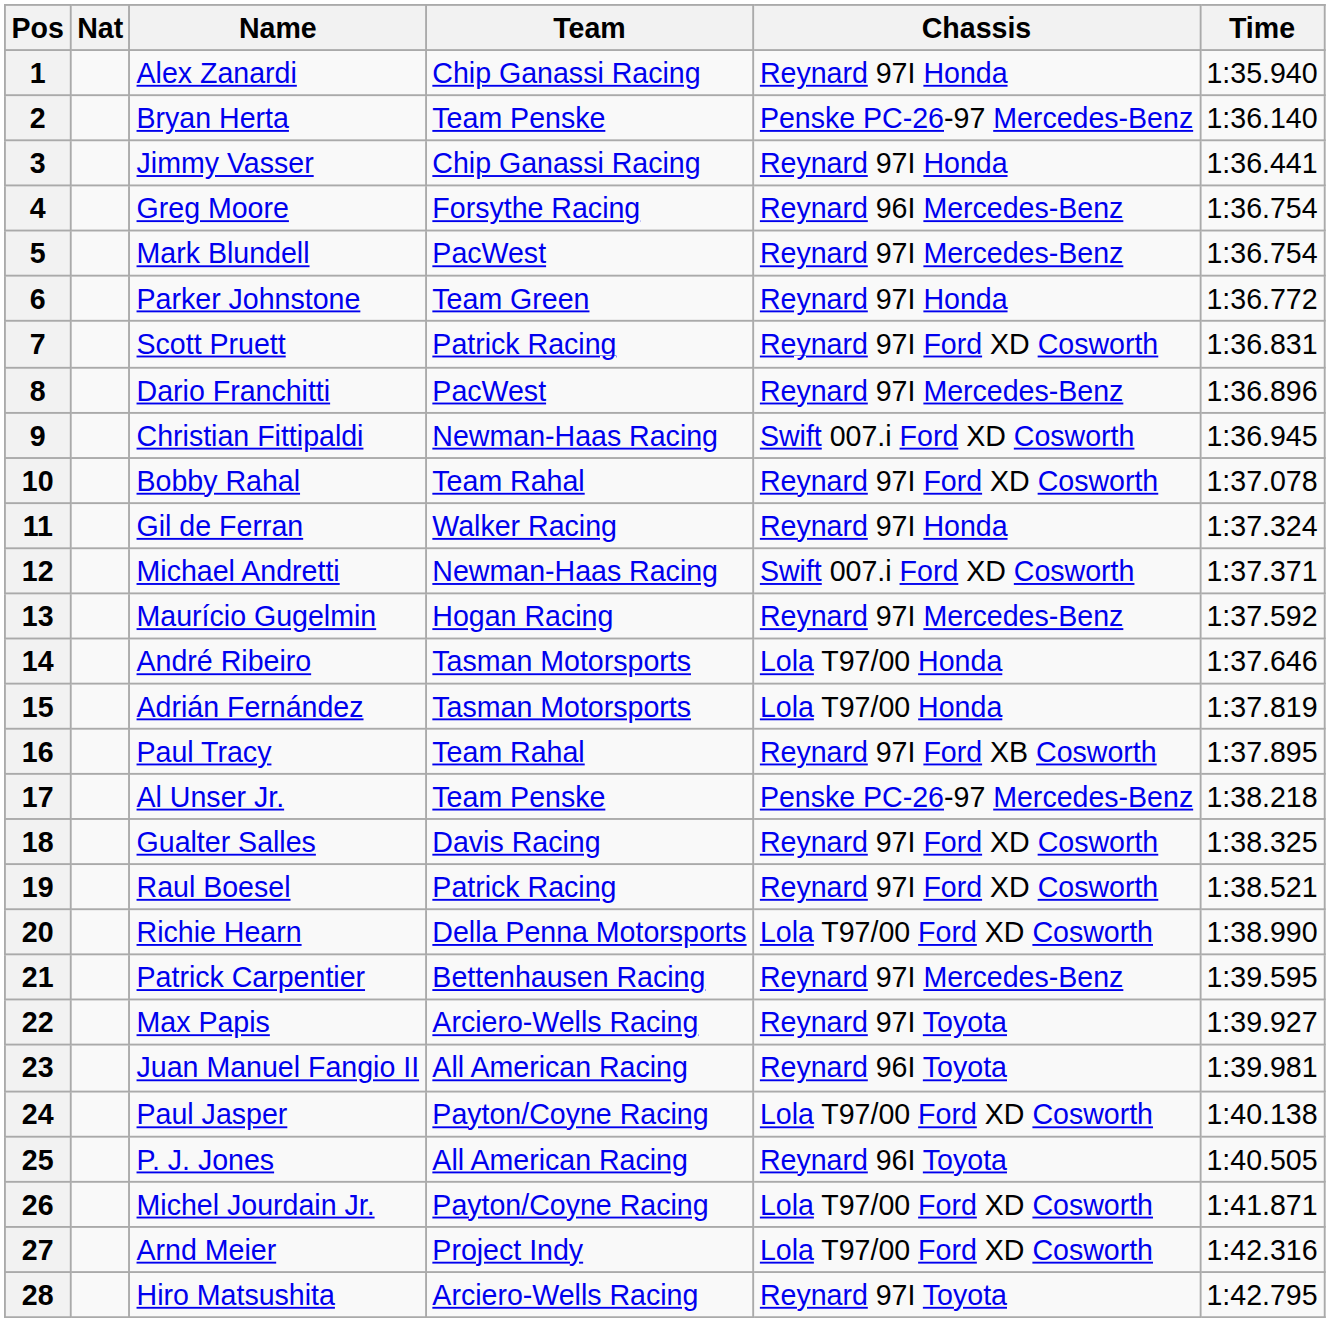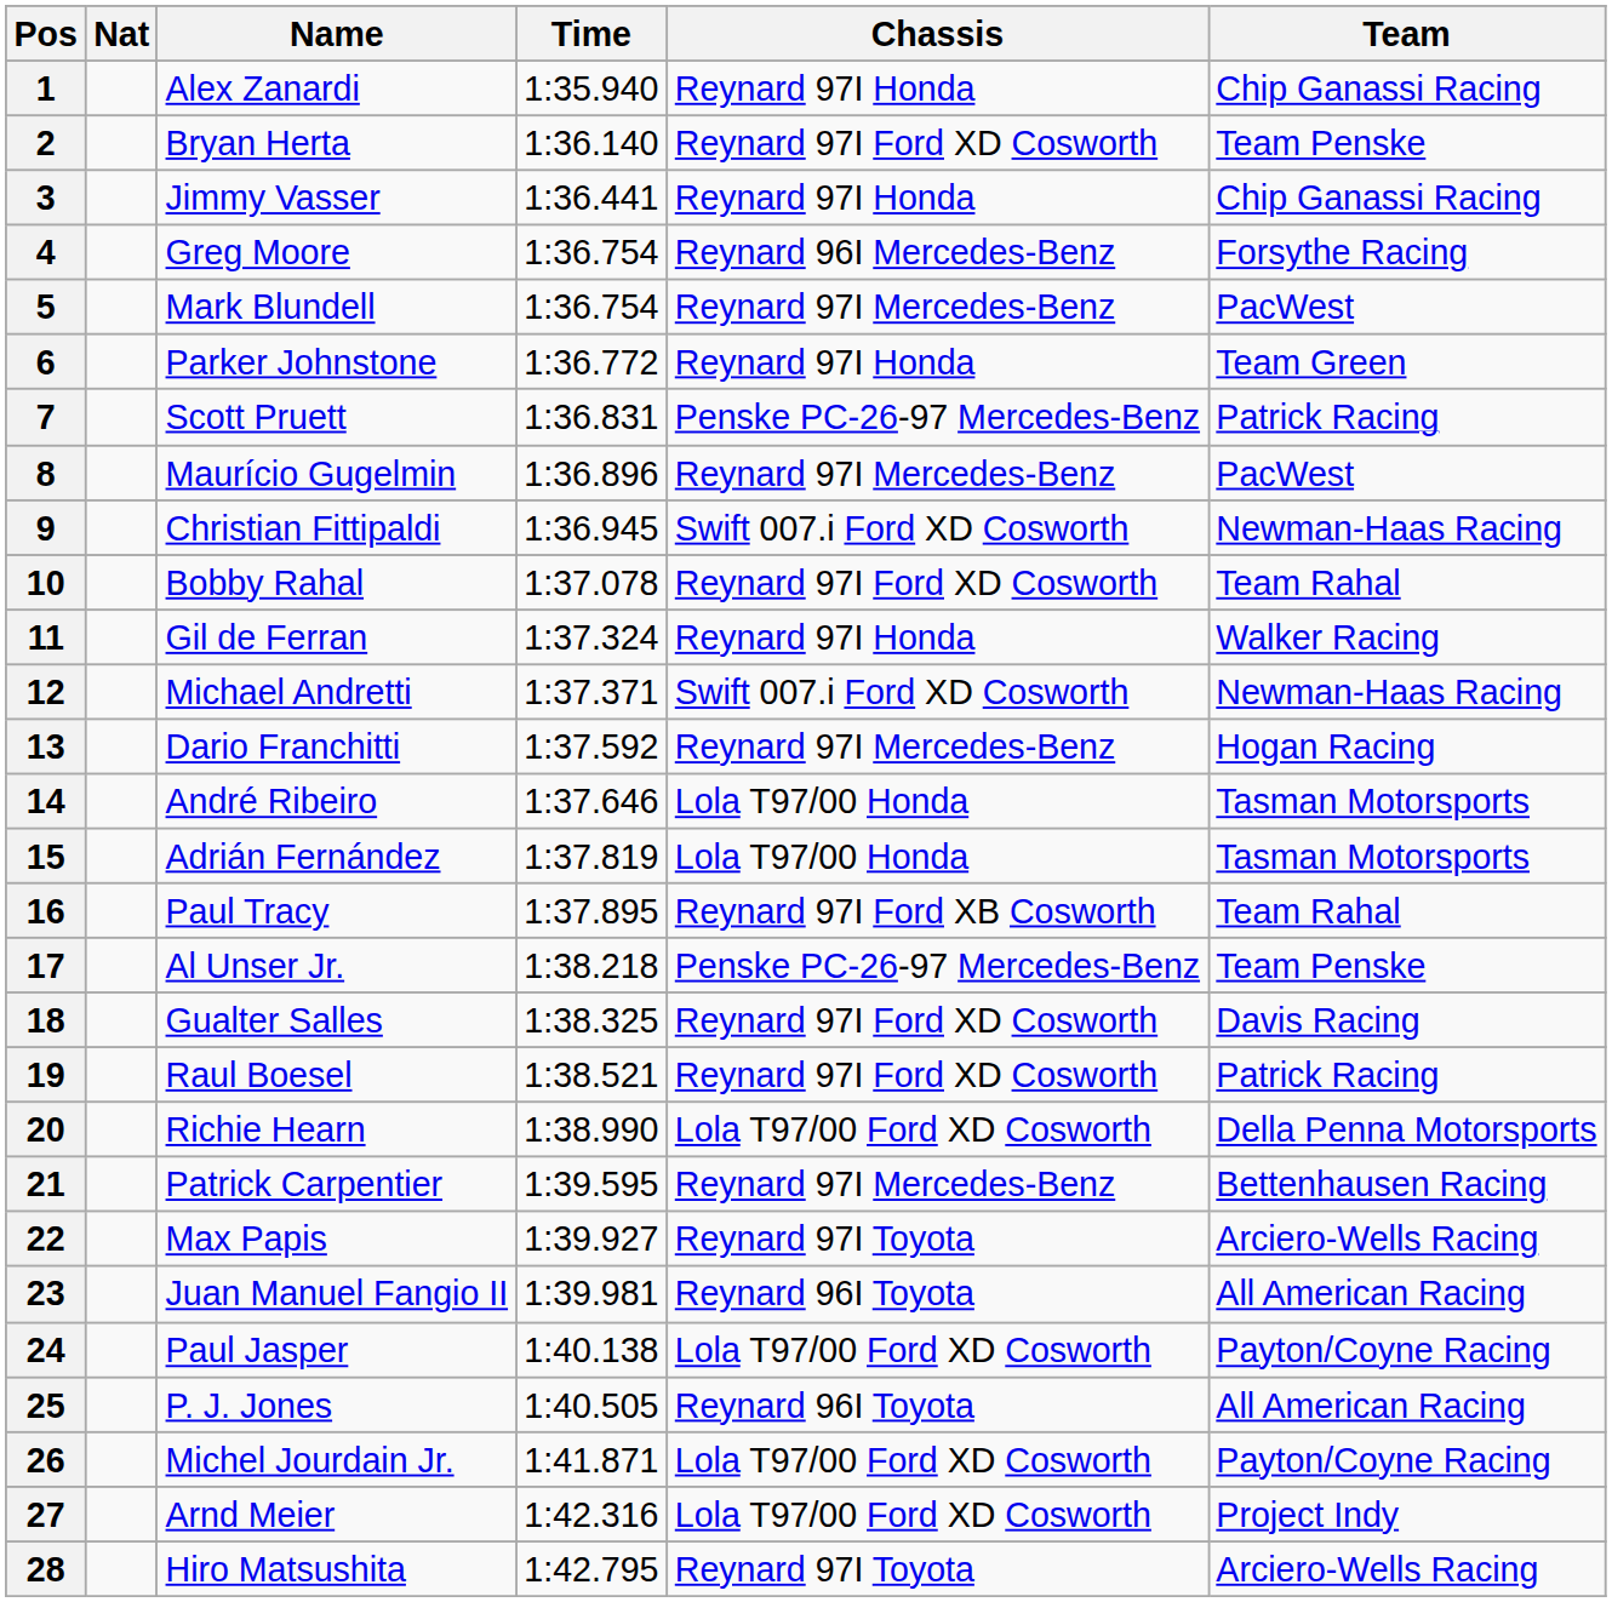 <table class="wikitable" style="font-size: 95%;">
 <tr>
 <th>Pos</th>
 <th>Nat</th>
 <th>Name</th>
+<th>Time</th>
+<th>Chassis</th>
 <th>Team</th>
-<th>Chassis</th>
-<th>Time</th>
 </tr>
 <tr>
 <th>1</th>
 <td></td>
 <td><a href='#'>Alex Zanardi</a></td>
+<td>1:35.940</td>
+<td><a href='#'>Reynard</a> 97I <a href='#'>Honda</a></td>
 <td><a href='#'>Chip Ganassi Racing</a></td>
-<td><a href='#'>Reynard</a> 97I <a href='#'>Honda</a></td>
-<td>1:35.940</td>
 </tr>
 <tr>
 <th>2</th>
 <td></td>
 <td><a href='#'>Bryan Herta</a></td>
+<td>1:36.140</td>
+<td><a href='#'>Reynard</a> 97I <a href='#'>Ford</a> XD <a href='#'>Cosworth</a></td>
 <td><a href='#'>Team Penske</a></td>
-<td><a href='#'>Penske PC-26</a>-97 <a href='#'>Mercedes-Benz</a></td>
-<td>1:36.140</td>
 </tr>
 <tr>
 <th>3</th>
 <td></td>
 <td><a href='#'>Jimmy Vasser</a></td>
+<td>1:36.441</td>
+<td><a href='#'>Reynard</a> 97I <a href='#'>Honda</a></td>
 <td><a href='#'>Chip Ganassi Racing</a></td>
-<td><a href='#'>Reynard</a> 97I <a href='#'>Honda</a></td>
-<td>1:36.441</td>
 </tr>
 <tr>
 <th>4</th>
 <td></td>
 <td><a href='#'>Greg Moore</a></td>
+<td>1:36.754</td>
+<td><a href='#'>Reynard</a> 96I <a href='#'>Mercedes-Benz</a></td>
 <td><a href='#'>Forsythe Racing</a></td>
-<td><a href='#'>Reynard</a> 96I <a href='#'>Mercedes-Benz</a></td>
-<td>1:36.754</td>
 </tr>
 <tr>
 <th>5</th>
 <td></td>
 <td><a href='#'>Mark Blundell</a></td>
+<td>1:36.754</td>
+<td><a href='#'>Reynard</a> 97I <a href='#'>Mercedes-Benz</a></td>
 <td><a href='#'>PacWest</a></td>
-<td><a href='#'>Reynard</a> 97I <a href='#'>Mercedes-Benz</a></td>
-<td>1:36.754</td>
 </tr>
 <tr>
 <th>6</th>
 <td></td>
 <td><a href='#'>Parker Johnstone</a></td>
+<td>1:36.772</td>
+<td><a href='#'>Reynard</a> 97I <a href='#'>Honda</a></td>
 <td><a href='#'>Team Green</a></td>
-<td><a href='#'>Reynard</a> 97I <a href='#'>Honda</a></td>
-<td>1:36.772</td>
 </tr>
 <tr>
 <th>7</th>
 <td></td>
 <td><a href='#'>Scott Pruett</a></td>
+<td>1:36.831</td>
+<td><a href='#'>Penske PC-26</a>-97 <a href='#'>Mercedes-Benz</a></td>
 <td><a href='#'>Patrick Racing</a></td>
-<td><a href='#'>Reynard</a> 97I <a href='#'>Ford</a> XD <a href='#'>Cosworth</a></td>
-<td>1:36.831</td>
 </tr>
 <tr>
 <th>8</th>
 <td></td>
-<td><a href='#'>Dario Franchitti</a></td>
+<td><a href='#'>Maurício Gugelmin</a></td>
+<td>1:36.896</td>
+<td><a href='#'>Reynard</a> 97I <a href='#'>Mercedes-Benz</a></td>
 <td><a href='#'>PacWest</a></td>
-<td><a href='#'>Reynard</a> 97I <a href='#'>Mercedes-Benz</a></td>
-<td>1:36.896</td>
 </tr>
 <tr>
 <th>9</th>
 <td></td>
 <td><a href='#'>Christian Fittipaldi</a></td>
+<td>1:36.945</td>
+<td><a href='#'>Swift</a> 007.i <a href='#'>Ford</a> XD <a href='#'>Cosworth</a></td>
 <td><a href='#'>Newman-Haas Racing</a></td>
-<td><a href='#'>Swift</a> 007.i <a href='#'>Ford</a> XD <a href='#'>Cosworth</a></td>
-<td>1:36.945</td>
 </tr>
 <tr>
 <th>10</th>
 <td></td>
 <td><a href='#'>Bobby Rahal</a></td>
+<td>1:37.078</td>
+<td><a href='#'>Reynard</a> 97I <a href='#'>Ford</a> XD <a href='#'>Cosworth</a></td>
 <td><a href='#'>Team Rahal</a></td>
-<td><a href='#'>Reynard</a> 97I <a href='#'>Ford</a> XD <a href='#'>Cosworth</a></td>
-<td>1:37.078</td>
 </tr>
 <tr>
 <th>11</th>
 <td></td>
 <td><a href='#'>Gil de Ferran</a></td>
+<td>1:37.324</td>
+<td><a href='#'>Reynard</a> 97I <a href='#'>Honda</a></td>
 <td><a href='#'>Walker Racing</a></td>
-<td><a href='#'>Reynard</a> 97I <a href='#'>Honda</a></td>
-<td>1:37.324</td>
 </tr>
 <tr>
 <th>12</th>
 <td></td>
 <td><a href='#'>Michael Andretti</a></td>
+<td>1:37.371</td>
+<td><a href='#'>Swift</a> 007.i <a href='#'>Ford</a> XD <a href='#'>Cosworth</a></td>
 <td><a href='#'>Newman-Haas Racing</a></td>
-<td><a href='#'>Swift</a> 007.i <a href='#'>Ford</a> XD <a href='#'>Cosworth</a></td>
-<td>1:37.371</td>
 </tr>
 <tr>
 <th>13</th>
 <td></td>
-<td><a href='#'>Maurício Gugelmin</a></td>
+<td><a href='#'>Dario Franchitti</a></td>
+<td>1:37.592</td>
+<td><a href='#'>Reynard</a> 97I <a href='#'>Mercedes-Benz</a></td>
 <td><a href='#'>Hogan Racing</a></td>
-<td><a href='#'>Reynard</a> 97I <a href='#'>Mercedes-Benz</a></td>
-<td>1:37.592</td>
 </tr>
 <tr>
 <th>14</th>
 <td></td>
 <td><a href='#'>André Ribeiro</a></td>
+<td>1:37.646</td>
+<td><a href='#'>Lola</a> T97/00 <a href='#'>Honda</a></td>
 <td><a href='#'>Tasman Motorsports</a></td>
-<td><a href='#'>Lola</a> T97/00 <a href='#'>Honda</a></td>
-<td>1:37.646</td>
 </tr>
 <tr>
 <th>15</th>
 <td></td>
 <td><a href='#'>Adrián Fernández</a></td>
+<td>1:37.819</td>
+<td><a href='#'>Lola</a> T97/00 <a href='#'>Honda</a></td>
 <td><a href='#'>Tasman Motorsports</a></td>
-<td><a href='#'>Lola</a> T97/00 <a href='#'>Honda</a></td>
-<td>1:37.819</td>
 </tr>
 <tr>
 <th>16</th>
 <td></td>
 <td><a href='#'>Paul Tracy</a></td>
+<td>1:37.895</td>
+<td><a href='#'>Reynard</a> 97I <a href='#'>Ford</a> XB <a href='#'>Cosworth</a></td>
 <td><a href='#'>Team Rahal</a></td>
-<td><a href='#'>Reynard</a> 97I <a href='#'>Ford</a> XB <a href='#'>Cosworth</a></td>
-<td>1:37.895</td>
 </tr>
 <tr>
 <th>17</th>
 <td></td>
 <td><a href='#'>Al Unser Jr.</a></td>
+<td>1:38.218</td>
+<td><a href='#'>Penske PC-26</a>-97 <a href='#'>Mercedes-Benz</a></td>
 <td><a href='#'>Team Penske</a></td>
-<td><a href='#'>Penske PC-26</a>-97 <a href='#'>Mercedes-Benz</a></td>
-<td>1:38.218</td>
 </tr>
 <tr>
 <th>18</th>
 <td></td>
 <td><a href='#'>Gualter Salles</a></td>
+<td>1:38.325</td>
+<td><a href='#'>Reynard</a> 97I <a href='#'>Ford</a> XD <a href='#'>Cosworth</a></td>
 <td><a href='#'>Davis Racing</a></td>
-<td><a href='#'>Reynard</a> 97I <a href='#'>Ford</a> XD <a href='#'>Cosworth</a></td>
-<td>1:38.325</td>
 </tr>
 <tr>
 <th>19</th>
 <td></td>
 <td><a href='#'>Raul Boesel</a></td>
+<td>1:38.521</td>
+<td><a href='#'>Reynard</a> 97I <a href='#'>Ford</a> XD <a href='#'>Cosworth</a></td>
 <td><a href='#'>Patrick Racing</a></td>
-<td><a href='#'>Reynard</a> 97I <a href='#'>Ford</a> XD <a href='#'>Cosworth</a></td>
-<td>1:38.521</td>
 </tr>
 <tr>
 <th>20</th>
 <td></td>
 <td><a href='#'>Richie Hearn</a></td>
+<td>1:38.990</td>
+<td><a href='#'>Lola</a> T97/00 <a href='#'>Ford</a> XD <a href='#'>Cosworth</a></td>
 <td><a href='#'>Della Penna Motorsports</a></td>
-<td><a href='#'>Lola</a> T97/00 <a href='#'>Ford</a> XD <a href='#'>Cosworth</a></td>
-<td>1:38.990</td>
 </tr>
 <tr>
 <th>21</th>
 <td></td>
 <td><a href='#'>Patrick Carpentier</a></td>
+<td>1:39.595</td>
+<td><a href='#'>Reynard</a> 97I <a href='#'>Mercedes-Benz</a></td>
 <td><a href='#'>Bettenhausen Racing</a></td>
-<td><a href='#'>Reynard</a> 97I <a href='#'>Mercedes-Benz</a></td>
-<td>1:39.595</td>
 </tr>
 <tr>
 <th>22</th>
 <td></td>
 <td><a href='#'>Max Papis</a></td>
+<td>1:39.927</td>
+<td><a href='#'>Reynard</a> 97I <a href='#'>Toyota</a></td>
 <td><a href='#'>Arciero-Wells Racing</a></td>
-<td><a href='#'>Reynard</a> 97I <a href='#'>Toyota</a></td>
-<td>1:39.927</td>
 </tr>
 <tr>
 <th>23</th>
 <td></td>
 <td><a href='#'>Juan Manuel Fangio II</a></td>
+<td>1:39.981</td>
+<td><a href='#'>Reynard</a> 96I <a href='#'>Toyota</a></td>
 <td><a href='#'>All American Racing</a></td>
-<td><a href='#'>Reynard</a> 96I <a href='#'>Toyota</a></td>
-<td>1:39.981</td>
 </tr>
 <tr>
 <th>24</th>
 <td></td>
 <td><a href='#'>Paul Jasper</a></td>
+<td>1:40.138</td>
+<td><a href='#'>Lola</a> T97/00 <a href='#'>Ford</a> XD <a href='#'>Cosworth</a></td>
 <td><a href='#'>Payton/Coyne Racing</a></td>
-<td><a href='#'>Lola</a> T97/00 <a href='#'>Ford</a> XD <a href='#'>Cosworth</a></td>
-<td>1:40.138</td>
 </tr>
 <tr>
 <th>25</th>
 <td></td>
 <td><a href='#'>P. J. Jones</a></td>
+<td>1:40.505</td>
+<td><a href='#'>Reynard</a> 96I <a href='#'>Toyota</a></td>
 <td><a href='#'>All American Racing</a></td>
-<td><a href='#'>Reynard</a> 96I <a href='#'>Toyota</a></td>
-<td>1:40.505</td>
 </tr>
 <tr>
 <th>26</th>
 <td></td>
 <td><a href='#'>Michel Jourdain Jr.</a></td>
+<td>1:41.871</td>
+<td><a href='#'>Lola</a> T97/00 <a href='#'>Ford</a> XD <a href='#'>Cosworth</a></td>
 <td><a href='#'>Payton/Coyne Racing</a></td>
-<td><a href='#'>Lola</a> T97/00 <a href='#'>Ford</a> XD <a href='#'>Cosworth</a></td>
-<td>1:41.871</td>
 </tr>
 <tr>
 <th>27</th>
 <td></td>
 <td><a href='#'>Arnd Meier</a></td>
+<td>1:42.316</td>
+<td><a href='#'>Lola</a> T97/00 <a href='#'>Ford</a> XD <a href='#'>Cosworth</a></td>
 <td><a href='#'>Project Indy</a></td>
-<td><a href='#'>Lola</a> T97/00 <a href='#'>Ford</a> XD <a href='#'>Cosworth</a></td>
-<td>1:42.316</td>
 </tr>
 <tr>
 <th>28</th>
 <td></td>
 <td><a href='#'>Hiro Matsushita</a></td>
+<td>1:42.795</td>
+<td><a href='#'>Reynard</a> 97I <a href='#'>Toyota</a></td>
 <td><a href='#'>Arciero-Wells Racing</a></td>
-<td><a href='#'>Reynard</a> 97I <a href='#'>Toyota</a></td>
-<td>1:42.795</td>
 </tr>
 </table>
